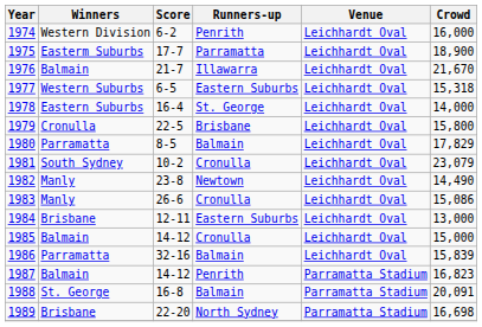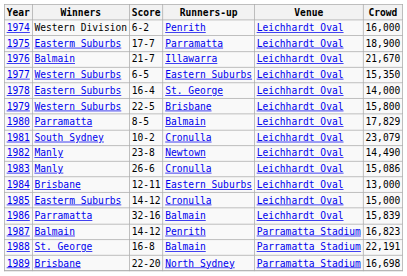 <table class="wikitable">
 <tr>
 <th>Year</th>
 <th>Winners</th>
 <th>Score</th>
 <th>Runners-up</th>
 <th>Venue</th>
 <th>Crowd</th>
 </tr>
 <tr>
 <td><a href='#'>1974</a></td>
 <td> Western Division</td>
 <td>6-2</td>
 <td> <a href='#'>Penrith</a></td>
 <td><a href='#'>Leichhardt Oval</a></td>
 <td>16,000</td>
 </tr>
 <tr>
 <td><a href='#'>1975</a></td>
 <td> <a href='#'>Easterm Suburbs</a></td>
 <td>17-7</td>
 <td> <a href='#'>Parramatta</a></td>
 <td><a href='#'>Leichhardt Oval</a></td>
 <td>18,900</td>
 </tr>
 <tr>
 <td><a href='#'>1976</a></td>
 <td> <a href='#'>Balmain</a></td>
 <td>21-7</td>
 <td> <a href='#'>Illawarra</a></td>
 <td><a href='#'>Leichhardt Oval</a></td>
 <td>21,670</td>
 </tr>
 <tr>
 <td><a href='#'>1977</a></td>
 <td> <a href='#'>Western Suburbs</a></td>
 <td>6-5</td>
 <td> <a href='#'>Eastern Suburbs</a></td>
 <td><a href='#'>Leichhardt Oval</a></td>
-<td>15,318</td>
+<td>15,350</td>
 </tr>
 <tr>
 <td><a href='#'>1978</a></td>
 <td> <a href='#'>Eastern Suburbs</a></td>
 <td>16-4</td>
 <td> <a href='#'>St. George</a></td>
 <td><a href='#'>Leichhardt Oval</a></td>
 <td>14,000</td>
 </tr>
 <tr>
 <td><a href='#'>1979</a></td>
-<td> <a href='#'>Cronulla</a></td>
+<td> <a href='#'>Western Suburbs</a></td>
 <td>22-5</td>
 <td> <a href='#'>Brisbane</a></td>
 <td><a href='#'>Leichhardt Oval</a></td>
 <td>15,800</td>
 </tr>
 <tr>
 <td><a href='#'>1980</a></td>
 <td> <a href='#'>Parramatta</a></td>
 <td>8-5</td>
 <td> <a href='#'>Balmain</a></td>
 <td><a href='#'>Leichhardt Oval</a></td>
 <td>17,829</td>
 </tr>
 <tr>
 <td><a href='#'>1981</a></td>
 <td> <a href='#'>South Sydney</a></td>
 <td>10-2</td>
 <td> <a href='#'>Cronulla</a></td>
 <td><a href='#'>Leichhardt Oval</a></td>
 <td>23,079</td>
 </tr>
 <tr>
 <td><a href='#'>1982</a></td>
 <td> <a href='#'>Manly</a></td>
 <td>23-8</td>
 <td> <a href='#'>Newtown</a></td>
 <td><a href='#'>Leichhardt Oval</a></td>
 <td>14,490</td>
 </tr>
 <tr>
 <td><a href='#'>1983</a></td>
 <td> <a href='#'>Manly</a></td>
 <td>26-6</td>
 <td> <a href='#'>Cronulla</a></td>
 <td><a href='#'>Leichhardt Oval</a></td>
 <td>15,086</td>
 </tr>
 <tr>
 <td><a href='#'>1984</a></td>
 <td> <a href='#'>Brisbane</a></td>
 <td>12-11</td>
 <td> <a href='#'>Eastern Suburbs</a></td>
 <td><a href='#'>Leichhardt Oval</a></td>
 <td>13,000</td>
 </tr>
 <tr>
 <td><a href='#'>1985</a></td>
-<td> <a href='#'>Balmain</a></td>
+<td> <a href='#'>Easterm Suburbs</a></td>
 <td>14-12</td>
 <td> <a href='#'>Cronulla</a></td>
 <td><a href='#'>Leichhardt Oval</a></td>
 <td>15,000</td>
 </tr>
 <tr>
 <td><a href='#'>1986</a></td>
 <td> <a href='#'>Parramatta</a></td>
 <td>32-16</td>
 <td> <a href='#'>Balmain</a></td>
 <td><a href='#'>Leichhardt Oval</a></td>
 <td>15,839</td>
 </tr>
 <tr>
 <td><a href='#'>1987</a></td>
 <td> <a href='#'>Balmain</a></td>
 <td>14-12</td>
 <td> <a href='#'>Penrith</a></td>
 <td><a href='#'>Parramatta Stadium</a></td>
 <td>16,823</td>
 </tr>
 <tr>
 <td><a href='#'>1988</a></td>
 <td> <a href='#'>St. George</a></td>
 <td>16-8</td>
 <td> <a href='#'>Balmain</a></td>
 <td><a href='#'>Parramatta Stadium</a></td>
-<td>20,091</td>
+<td>22,191</td>
 </tr>
 <tr>
 <td><a href='#'>1989</a></td>
 <td> <a href='#'>Brisbane</a></td>
 <td>22-20</td>
 <td> <a href='#'>North Sydney</a></td>
 <td><a href='#'>Parramatta Stadium</a></td>
 <td>16,698</td>
 </tr>
 <tr>
 </tr>
 </table>
